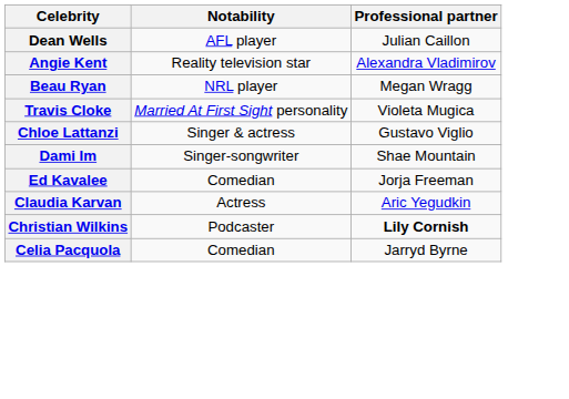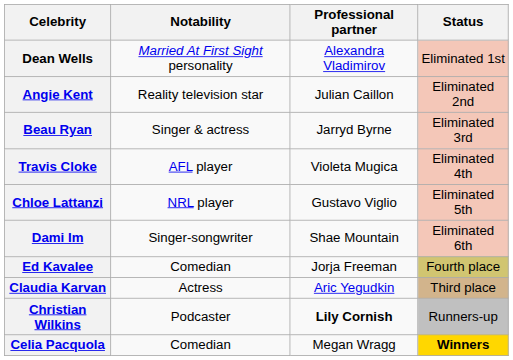 <table class="wikitable sortable" style="text-align:center;">
 <tr>
 <th scope="col">Celebrity</th>
 <th scope="col" class="unsortable">Notability</th>
 <th scope="col">Professional partner</th>
+<th scope="col">Status</th>
 </tr>
 <tr>
 <th scope="row">Dean Wells</th>
-<td><a href='#'>AFL</a> player</td>
-<td>Julian Caillon</td>
+<td><em><a href='#'>Married At First Sight</a></em> personality</td>
+<td><a href='#'>Alexandra Vladimirov</a></td>
+<td bgcolor="#F4C7B8">Eliminated 1st<br></td>
 </tr>
 <tr>
 <th scope="row"><a href='#'>Angie Kent</a></th>
 <td>Reality television star</td>
-<td><a href='#'>Alexandra Vladimirov</a></td>
+<td>Julian Caillon</td>
+<td bgcolor="#F4C7B8">Eliminated 2nd<br></td>
 </tr>
 <tr>
 <th scope="row"><a href='#'>Beau Ryan</a></th>
-<td><a href='#'>NRL</a> player</td>
-<td>Megan Wragg</td>
+<td>Singer & actress</td>
+<td>Jarryd Byrne</td>
+<td bgcolor="#F4C7B8">Eliminated 3rd<br></td>
 </tr>
 <tr>
 <th scope="row"><a href='#'>Travis Cloke</a></th>
-<td><em><a href='#'>Married At First Sight</a></em> personality</td>
+<td><a href='#'>AFL</a> player</td>
 <td>Violeta Mugica</td>
+<td bgcolor="#F4C7B8">Eliminated 4th<br></td>
 </tr>
 <tr>
 <th scope="row"><a href='#'>Chloe Lattanzi</a></th>
-<td>Singer & actress</td>
+<td><a href='#'>NRL</a> player</td>
 <td>Gustavo Viglio</td>
+<td bgcolor="#F4C7B8">Eliminated 5th<br></td>
 </tr>
 <tr>
 <th scope="row"><a href='#'>Dami Im</a></th>
 <td>Singer-songwriter</td>
 <td>Shae Mountain</td>
+<td bgcolor="#F4C7B8">Eliminated 6th<br></td>
 </tr>
 <tr>
 <th scope="row"><a href='#'>Ed Kavalee</a></th>
 <td>Comedian</td>
 <td>Jorja Freeman</td>
+<td bgcolor="d1c571">Fourth place<br></td>
 </tr>
 <tr>
 <th scope="row"><a href='#'>Claudia Karvan</a></th>
 <td>Actress</td>
 <td><a href='#'>Aric Yegudkin</a></td>
+<td bgcolor="tan">Third place<br></td>
 </tr>
 <tr>
 <th scope="row"><a href='#'>Christian Wilkins</a></th>
 <td>Podcaster</td>
 <td><strong>Lily Cornish</strong></td>
+<td bgcolor="silver">Runners-up<br></td>
 </tr>
 <tr>
 <th scope="row"><a href='#'>Celia Pacquola</a></th>
 <td>Comedian</td>
-<td>Jarryd Byrne</td>
+<td>Megan Wragg</td>
+<td bgcolor="gold"><strong>Winners</strong><br></td>
 </tr>
 </table>
